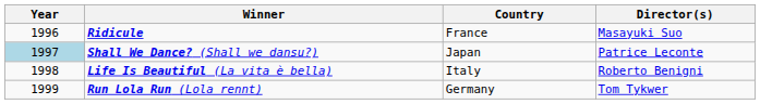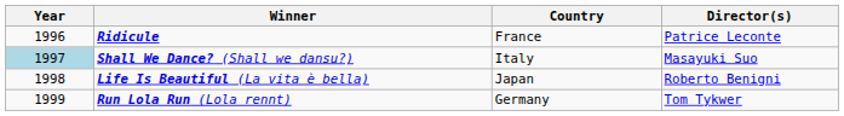 <table class="wikitable" width="95%" cellpadding="5">
 <tr>
 <th width="100"><strong>Year</strong></th>
 <th width="500"><strong>Winner</strong></th>
 <th width="200"><strong>Country</strong></th>
 <th width="200"><strong>Director(s)</strong></th>
 </tr>
 <tr>
 <td style="text-align:center;">1996</td>
 <td><strong><em><a href='#'>Ridicule</a></em></strong></td>
 <td>France</td>
-<td><a href='#'>Masayuki Suo</a></td>
+<td><a href='#'>Patrice Leconte</a></td>
 </tr>
 <tr>
 <td style="background: lightblue; text-align:center;">1997</td>
 <td><em><a href='#'><strong>Shall We Dance?</strong> (Shall we dansu?)</a></em></td>
-<td>Japan</td>
-<td><a href='#'>Patrice Leconte</a></td>
+<td>Italy</td>
+<td><a href='#'>Masayuki Suo</a></td>
 </tr>
 <tr>
 <td style="text-align:center;">1998</td>
 <td><em><a href='#'><strong>Life Is Beautiful</strong> (La vita è bella)</a></em></td>
-<td>Italy</td>
+<td>Japan</td>
 <td><a href='#'>Roberto Benigni</a></td>
 </tr>
 <tr>
 <td style="text-align:center;">1999</td>
 <td><em><a href='#'><strong>Run Lola Run</strong> (Lola rennt)</a></em></td>
 <td>Germany</td>
 <td><a href='#'>Tom Tykwer</a></td>
 </tr>
 </table>
